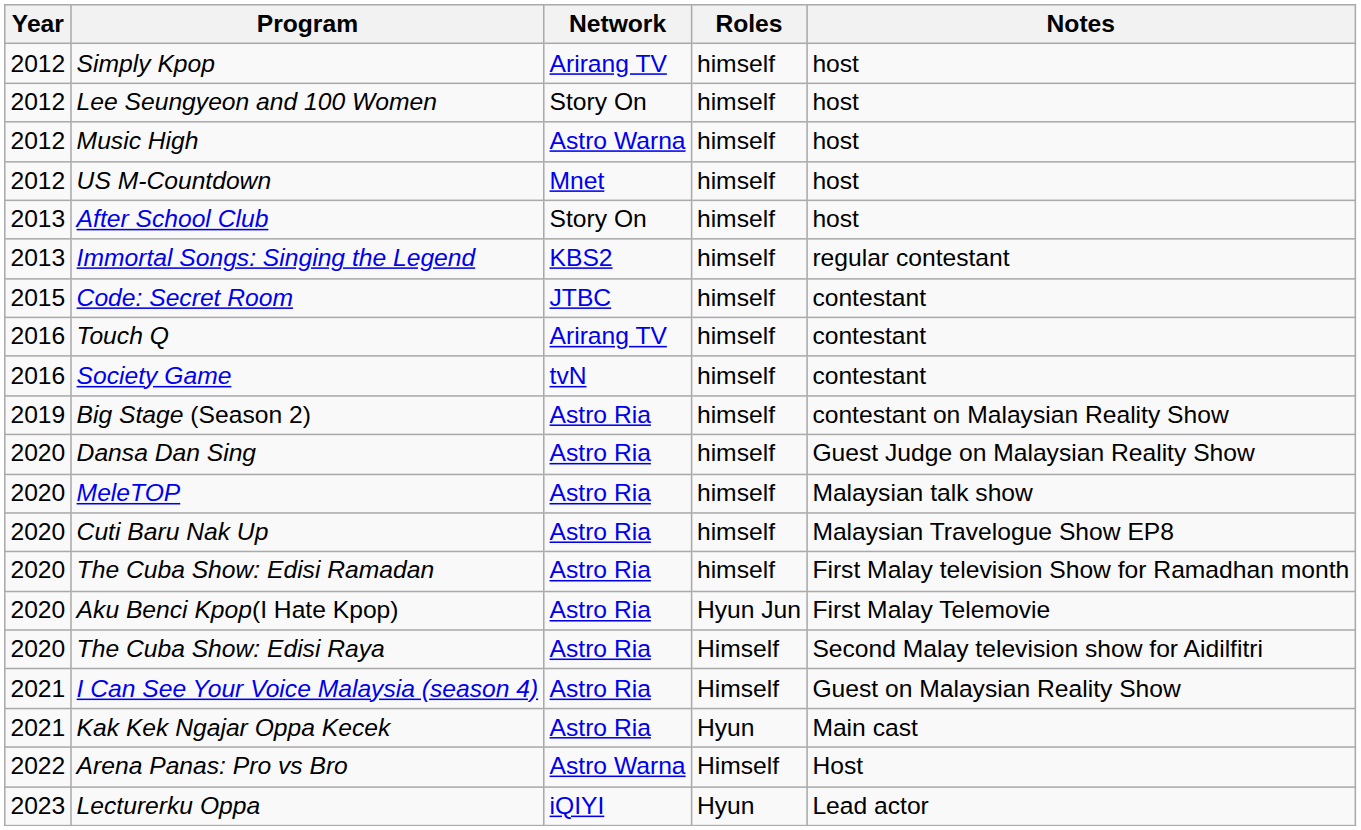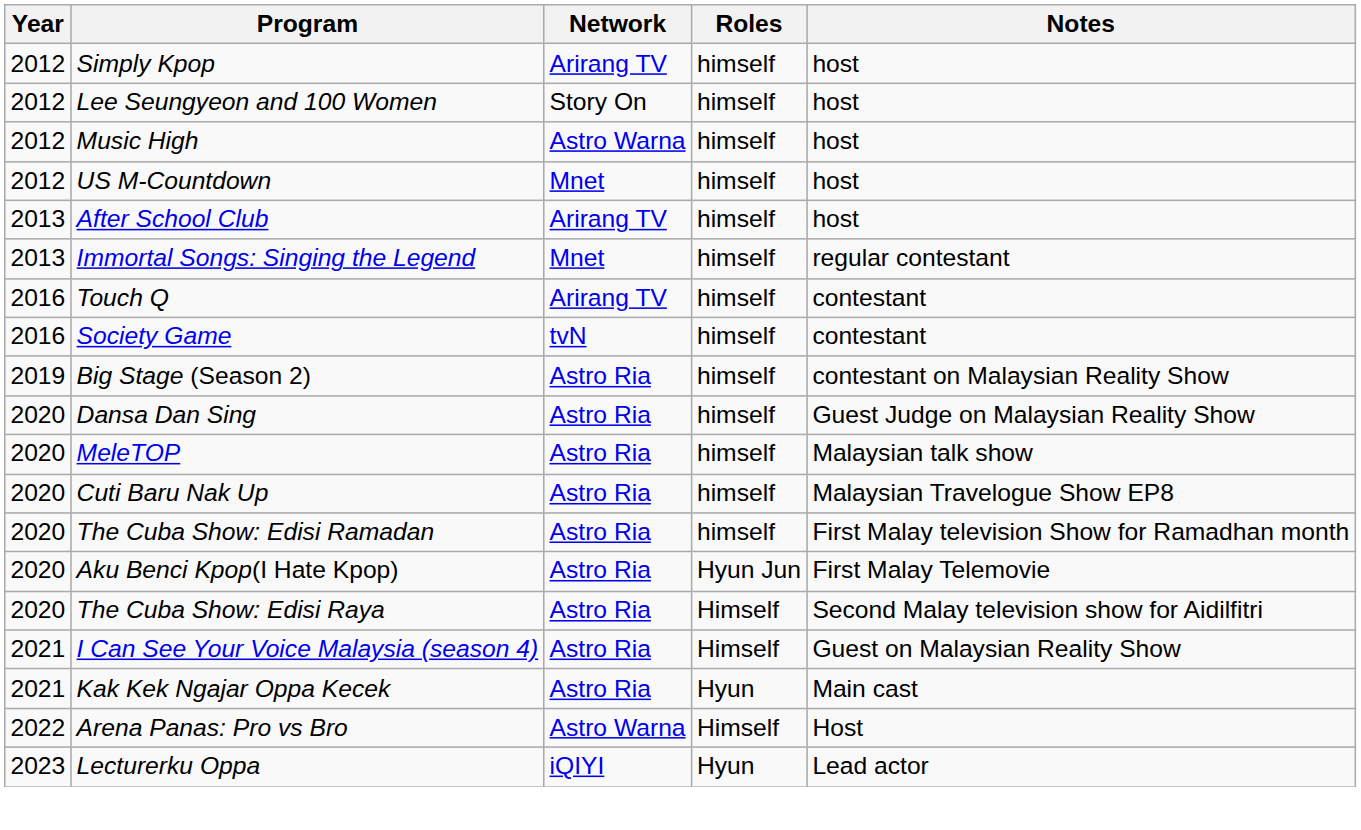 <table class="wikitable">
 <tr>
 <th>Year</th>
 <th>Program</th>
 <th>Network</th>
 <th>Roles</th>
 <th>Notes</th>
 </tr>
 <tr>
 <td>2012</td>
 <td><em>Simply Kpop</em></td>
 <td><a href='#'>Arirang TV</a></td>
 <td>himself</td>
 <td>host</td>
 </tr>
 <tr>
 <td>2012</td>
 <td><em>Lee Seungyeon and 100 Women</em></td>
 <td>Story On</td>
 <td>himself</td>
 <td>host</td>
 </tr>
 <tr>
 <td>2012</td>
 <td><em>Music High</em></td>
 <td><a href='#'>Astro Warna</a></td>
 <td>himself</td>
 <td>host</td>
 </tr>
 <tr>
 <td>2012</td>
 <td><em>US M-Countdown</em></td>
 <td><a href='#'>Mnet</a></td>
 <td>himself</td>
 <td>host</td>
 </tr>
 <tr>
 <td>2013</td>
 <td><em><a href='#'>After School Club</a></em></td>
-<td>Story On</td>
+<td><a href='#'>Arirang TV</a></td>
 <td>himself</td>
 <td>host</td>
 </tr>
 <tr>
 <td>2013</td>
 <td><em><a href='#'>Immortal Songs: Singing the Legend</a></em></td>
-<td><a href='#'>KBS2</a></td>
+<td><a href='#'>Mnet</a></td>
 <td>himself</td>
 <td>regular contestant</td>
-</tr>
-<tr>
-<td>2015</td>
-<td><em><a href='#'>Code: Secret Room</a></em></td>
-<td><a href='#'>JTBC</a></td>
-<td>himself</td>
-<td>contestant</td>
 </tr>
 <tr>
 <td>2016</td>
 <td><em>Touch Q</em></td>
 <td><a href='#'>Arirang TV</a></td>
 <td>himself</td>
 <td>contestant</td>
 </tr>
 <tr>
 <td>2016</td>
 <td><em><a href='#'>Society Game</a></em></td>
 <td><a href='#'>tvN</a></td>
 <td>himself</td>
 <td>contestant</td>
 </tr>
 <tr>
 <td>2019</td>
 <td><em>Big Stage</em> (Season 2)</td>
 <td><a href='#'>Astro Ria</a></td>
 <td>himself</td>
 <td>contestant on Malaysian Reality Show</td>
 </tr>
 <tr>
 <td>2020</td>
 <td><em>Dansa Dan Sing</em></td>
 <td><a href='#'>Astro Ria</a></td>
 <td>himself</td>
 <td>Guest Judge on Malaysian Reality Show</td>
 </tr>
 <tr>
 <td>2020</td>
 <td><em><a href='#'>MeleTOP</a></em></td>
 <td><a href='#'>Astro Ria</a></td>
 <td>himself</td>
 <td>Malaysian talk show</td>
 </tr>
 <tr>
 <td>2020</td>
 <td><em>Cuti Baru Nak Up</em></td>
 <td><a href='#'>Astro Ria</a></td>
 <td>himself</td>
 <td>Malaysian Travelogue Show EP8</td>
 </tr>
 <tr>
 <td>2020</td>
 <td><em>The Cuba Show: Edisi Ramadan</em></td>
 <td><a href='#'>Astro Ria</a></td>
 <td>himself</td>
 <td>First Malay television Show for Ramadhan month</td>
 </tr>
 <tr>
 <td>2020</td>
 <td><em>Aku Benci Kpop</em>(I Hate Kpop)</td>
 <td><a href='#'>Astro Ria</a></td>
 <td>Hyun Jun</td>
 <td>First Malay Telemovie</td>
 </tr>
 <tr>
 <td>2020</td>
 <td><em>The Cuba Show: Edisi Raya</em></td>
 <td><a href='#'>Astro Ria</a></td>
 <td>Himself</td>
 <td>Second Malay television show for Aidilfitri</td>
 </tr>
 <tr>
 <td>2021</td>
 <td><em><a href='#'>I Can See Your Voice Malaysia (season 4)</a></em></td>
 <td><a href='#'>Astro Ria</a></td>
 <td>Himself</td>
 <td>Guest on Malaysian Reality Show</td>
 </tr>
 <tr>
 <td>2021</td>
 <td><em>Kak Kek Ngajar Oppa Kecek</em></td>
 <td><a href='#'>Astro Ria</a></td>
 <td>Hyun</td>
 <td>Main cast</td>
 </tr>
 <tr>
 <td>2022</td>
 <td><em>Arena Panas: Pro vs Bro</em></td>
 <td><a href='#'>Astro Warna</a></td>
 <td>Himself</td>
 <td>Host</td>
 </tr>
 <tr>
 <td>2023</td>
 <td><em>Lecturerku Oppa</em></td>
 <td><a href='#'>iQIYI</a></td>
 <td>Hyun</td>
 <td>Lead actor</td>
 </tr>
 </table>
